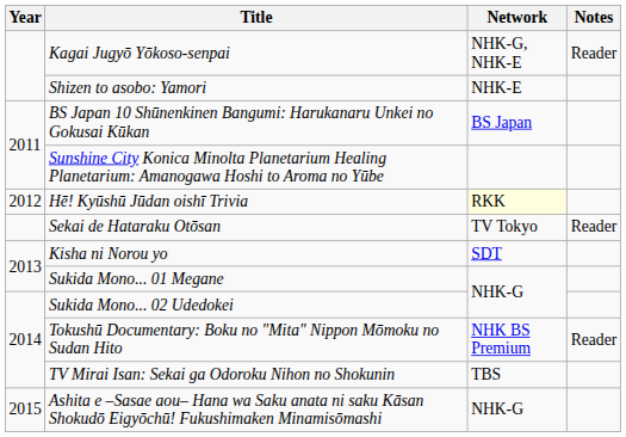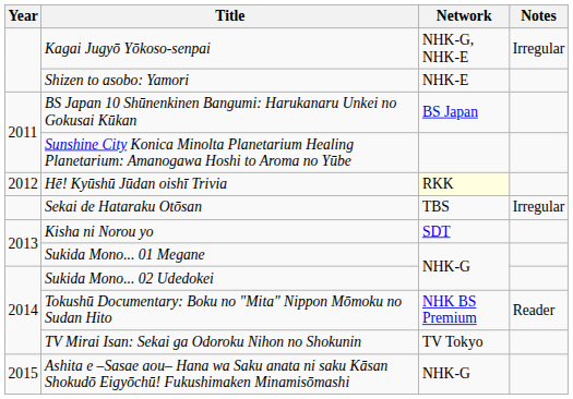 <table class="wikitable">
 <tr>
 <th>Year</th>
 <th>Title</th>
 <th>Network</th>
 <th>Notes</th>
 </tr>
 <tr>
 <td rowspan="2"></td>
 <td><em>Kagai Jugyō Yōkoso-senpai</em></td>
 <td>NHK-G, NHK-E</td>
-<td>Reader</td>
+<td>Irregular</td>
 </tr>
 <tr>
 <td><em>Shizen to asobo: Yamori</em></td>
 <td>NHK-E</td>
 <td></td>
 </tr>
 <tr>
 <td rowspan="2">2011</td>
 <td><em>BS Japan 10 Shūnenkinen Bangumi: Harukanaru Unkei no Gokusai Kūkan</em></td>
 <td><a href='#'>BS Japan</a></td>
 <td></td>
 </tr>
 <tr>
 <td><em><a href='#'>Sunshine City</a> Konica Minolta Planetarium Healing Planetarium: Amanogawa Hoshi to Aroma no Yūbe</em></td>
 <td></td>
 <td></td>
 </tr>
 <tr>
 <td>2012</td>
 <td><em>Hē! Kyūshū Jūdan oishī Trivia</em></td>
 <td style="background: lightyellow;">RKK</td>
 <td></td>
 </tr>
 <tr>
 <td></td>
 <td><em>Sekai de Hataraku Otōsan</em></td>
-<td>TV Tokyo</td>
-<td>Reader</td>
+<td>TBS</td>
+<td>Irregular</td>
 </tr>
 <tr>
 <td rowspan="2">2013</td>
 <td><em>Kisha ni Norou yo</em></td>
 <td><a href='#'>SDT</a></td>
 <td></td>
 </tr>
 <tr>
 <td><em>Sukida Mono... 01 Megane</em></td>
 <td rowspan="2">NHK-G</td>
 <td></td>
 </tr>
 <tr>
 <td rowspan="3">2014</td>
 <td><em>Sukida Mono... 02 Udedokei</em></td>
 <td></td>
 </tr>
 <tr>
 <td><em>Tokushū Documentary: Boku no "Mita" Nippon Mōmoku no Sudan Hito</em></td>
 <td><a href='#'>NHK BS Premium</a></td>
 <td>Reader</td>
 </tr>
 <tr>
 <td><em>TV Mirai Isan: Sekai ga Odoroku Nihon no Shokunin</em></td>
-<td>TBS</td>
+<td>TV Tokyo</td>
 <td></td>
 </tr>
 <tr>
 <td>2015</td>
 <td><em>Ashita e –Sasae aou– Hana wa Saku anata ni saku Kāsan Shokudō Eigyōchū! Fukushimaken Minamisōmashi</em></td>
 <td>NHK-G</td>
 <td></td>
 </tr>
 </table>
